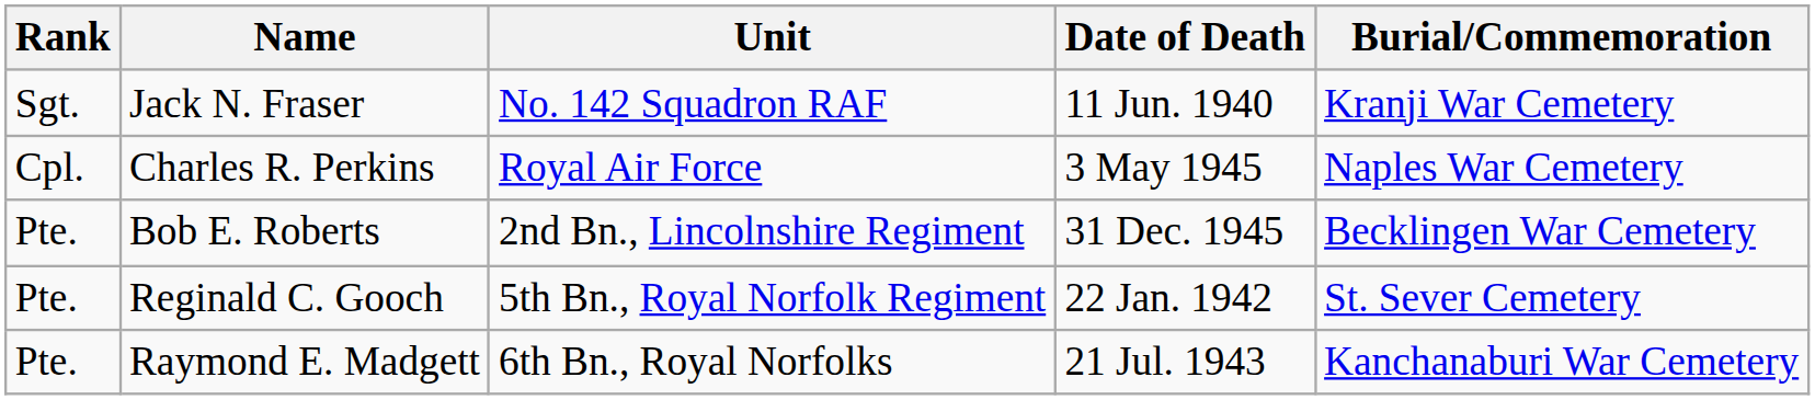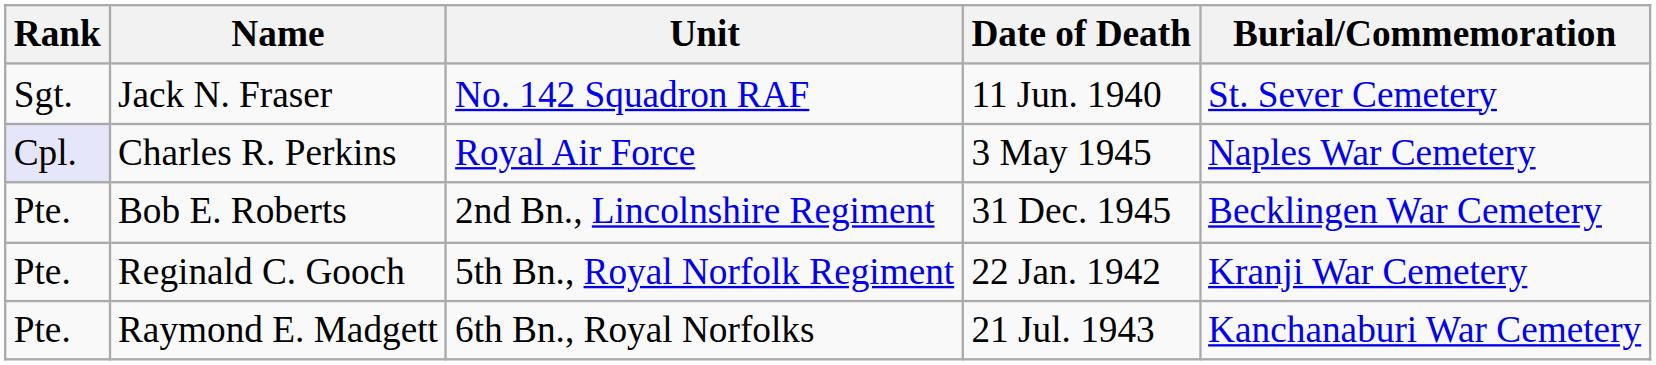 <table class="wikitable">
 <tr>
 <th>Rank</th>
 <th>Name</th>
 <th>Unit</th>
 <th>Date of Death</th>
 <th>Burial/Commemoration</th>
 </tr>
 <tr>
 <td>Sgt.</td>
 <td>Jack N. Fraser</td>
 <td><a href='#'>No. 142 Squadron RAF</a></td>
 <td>11 Jun. 1940</td>
-<td><a href='#'>Kranji War Cemetery</a></td>
+<td><a href='#'>St. Sever Cemetery</a></td>
 </tr>
 <tr>
-<td>Cpl.</td>
+<td style="background: lavender;">Cpl.</td>
 <td>Charles R. Perkins</td>
 <td><a href='#'>Royal Air Force</a></td>
 <td>3 May 1945</td>
 <td><a href='#'>Naples War Cemetery</a></td>
 </tr>
 <tr>
 <td>Pte.</td>
 <td>Bob E. Roberts</td>
 <td>2nd Bn., <a href='#'>Lincolnshire Regiment</a></td>
 <td>31 Dec. 1945</td>
 <td><a href='#'>Becklingen War Cemetery</a></td>
 </tr>
 <tr>
 <td>Pte.</td>
 <td>Reginald C. Gooch</td>
 <td>5th Bn., <a href='#'>Royal Norfolk Regiment</a></td>
 <td>22 Jan. 1942</td>
-<td><a href='#'>St. Sever Cemetery</a></td>
+<td><a href='#'>Kranji War Cemetery</a></td>
 </tr>
 <tr>
 <td>Pte.</td>
 <td>Raymond E. Madgett</td>
 <td>6th Bn., Royal Norfolks</td>
 <td>21 Jul. 1943</td>
 <td><a href='#'>Kanchanaburi War Cemetery</a></td>
 </tr>
 </table>
